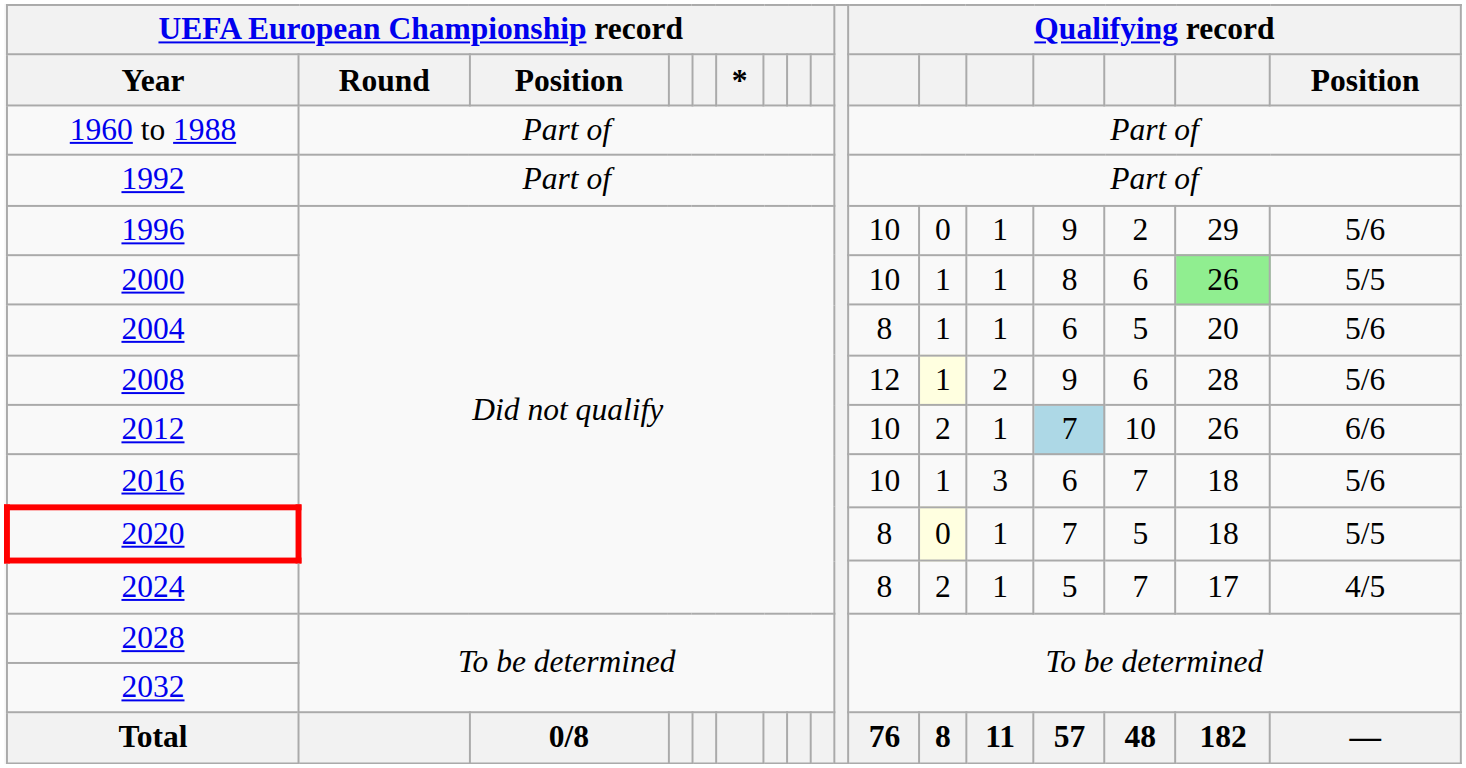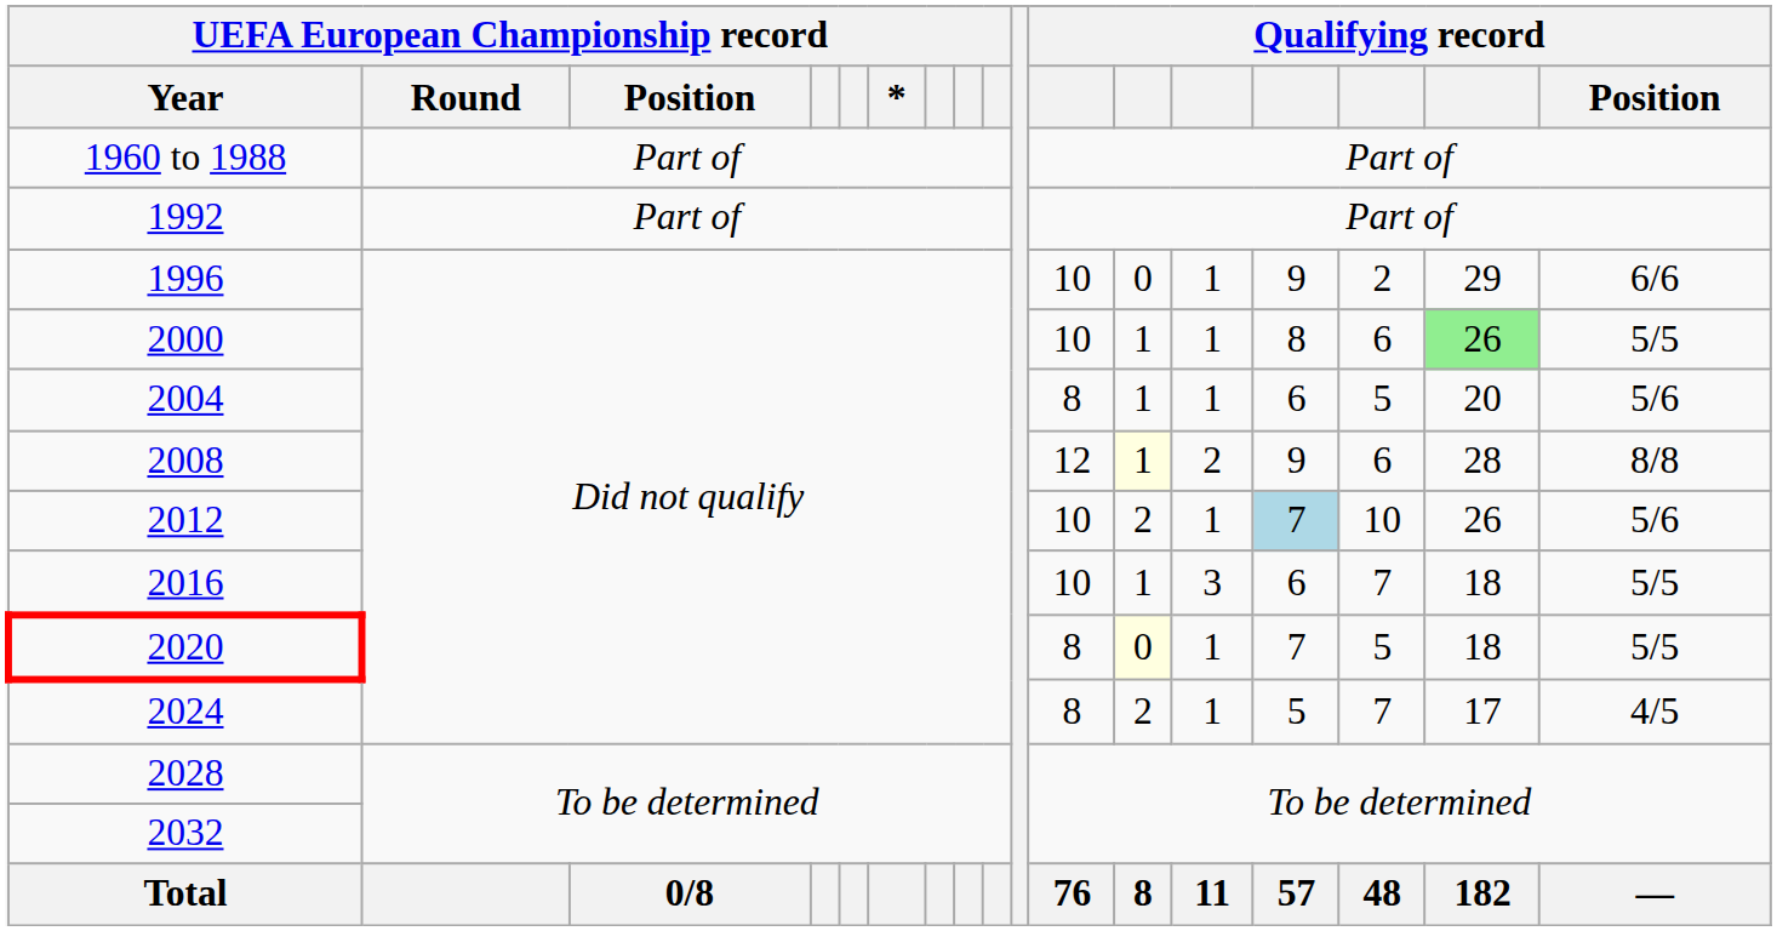 <table class="wikitable" style="text-align: center;">
 <tr>
 <th colspan=9><a href='#'>UEFA European Championship</a> record</th>
 <th style="width:1%;" rowspan=15></th>
 <th colspan=7><a href='#'>Qualifying</a> record</th>
 </tr>
 <tr>
 <th>Year</th>
 <th>Round</th>
 <th>Position</th>
 <th></th>
 <th></th>
 <th>*</th>
 <th></th>
 <th></th>
 <th></th>
 <th></th>
 <th></th>
 <th></th>
 <th></th>
 <th></th>
 <th></th>
 <th>Position</th>
 </tr>
 <tr>
 <td> <a href='#'>1960</a> to  <a href='#'>1988</a></td>
 <td colspan=8><em>Part of </em></td>
 <td colspan=7><em>Part of </em></td>
 </tr>
 <tr>
 <td> <a href='#'>1992</a></td>
 <td colspan=8><em>Part of </em></td>
 <td colspan=7><em>Part of </em></td>
 </tr>
 <tr>
 <td> <a href='#'>1996</a></td>
 <td colspan=8 rowspan=8><em>Did not qualify</em></td>
 <td>10</td>
 <td>0</td>
 <td>1</td>
 <td>9</td>
 <td>2</td>
 <td>29</td>
-<td>5/6</td>
+<td>6/6</td>
 </tr>
 <tr>
 <td>  <a href='#'>2000</a></td>
 <td>10</td>
 <td>1</td>
 <td>1</td>
 <td>8</td>
 <td>6</td>
 <td style="background: lightgreen;">26</td>
 <td>5/5</td>
 </tr>
 <tr>
 <td> <a href='#'>2004</a></td>
 <td>8</td>
 <td>1</td>
 <td>1</td>
 <td>6</td>
 <td>5</td>
 <td>20</td>
 <td>5/6</td>
 </tr>
 <tr>
 <td>  <a href='#'>2008</a></td>
 <td>12</td>
 <td style="background: lightyellow;">1</td>
 <td>2</td>
 <td>9</td>
 <td>6</td>
 <td>28</td>
-<td>5/6</td>
+<td>8/8</td>
 </tr>
 <tr>
 <td>  <a href='#'>2012</a></td>
 <td>10</td>
 <td>2</td>
 <td>1</td>
 <td style="background: lightblue;">7</td>
 <td>10</td>
 <td>26</td>
-<td>6/6</td>
+<td>5/6</td>
 </tr>
 <tr>
 <td> <a href='#'>2016</a></td>
 <td>10</td>
 <td>1</td>
 <td>3</td>
 <td>6</td>
 <td>7</td>
 <td>18</td>
-<td>5/6</td>
+<td>5/5</td>
 </tr>
 <tr>
 <td style="border: 3px solid red"> <a href='#'>2020</a></td>
 <td>8</td>
 <td style="background: lightyellow;">0</td>
 <td>1</td>
 <td>7</td>
 <td>5</td>
 <td>18</td>
 <td>5/5</td>
 </tr>
 <tr>
 <td> <a href='#'>2024</a></td>
 <td>8</td>
 <td>2</td>
 <td>1</td>
 <td>5</td>
 <td>7</td>
 <td>17</td>
 <td>4/5</td>
 </tr>
 <tr>
 <td>  <a href='#'>2028</a></td>
 <td colspan=8 rowspan=2><em>To be determined</em></td>
 <td colspan=7 rowspan=2><em>To be determined</em></td>
 </tr>
 <tr>
 <td>  <a href='#'>2032</a></td>
 </tr>
 <tr>
 <th>Total</th>
 <th></th>
 <th>0/8</th>
 <th></th>
 <th></th>
 <th></th>
 <th></th>
 <th></th>
 <th></th>
 <th>76</th>
 <th>8</th>
 <th>11</th>
 <th>57</th>
 <th>48</th>
 <th>182</th>
 <th>—</th>
 </tr>
 </table>
